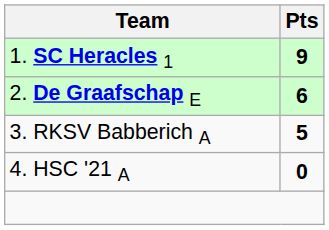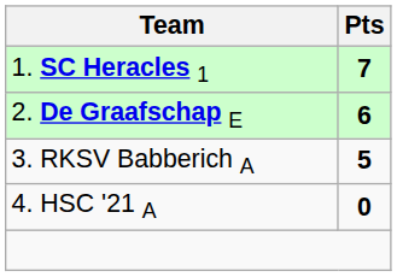 <table class="wikitable" style="text-align:center; float:left; margin-right:1em">
 <tr>
 <th style="width:200px">Team</th>
 <th width=20>Pts</th>
 </tr>
 <tr bgcolor=ccffcc>
 <td align=left>1. <strong><a href='#'>SC Heracles</a></strong> <sub>1</sub></td>
-<td><strong>9</strong></td>
+<td><strong>7</strong></td>
 </tr>
 <tr bgcolor=ccffcc>
 <td align=left>2. <strong><a href='#'>De Graafschap</a></strong> <sub>E</sub></td>
 <td><strong>6</strong></td>
 </tr>
 <tr>
 <td align=left>3. RKSV Babberich <sub>A</sub></td>
 <td><strong>5</strong></td>
 </tr>
 <tr>
 <td align=left>4. HSC '21 <sub>A</sub></td>
 <td><strong>0</strong></td>
 </tr>
 <tr>
 <td colspan=2> </td>
 </tr>
 </table>
